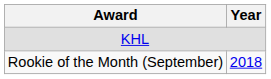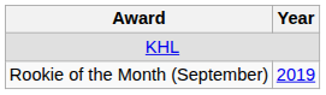 <table class="wikitable">
 <tr>
 <th>Award</th>
 <th>Year</th>
 </tr>
 <tr ALIGN="center" bgcolor="#e0e0e0">
 <td colspan="3"><a href='#'>KHL</a></td>
 </tr>
 <tr>
 <td>Rookie of the Month (September)</td>
-<td><a href='#'>2018</a></td>
+<td><a href='#'>2019</a></td>
 </tr>
 </table>
